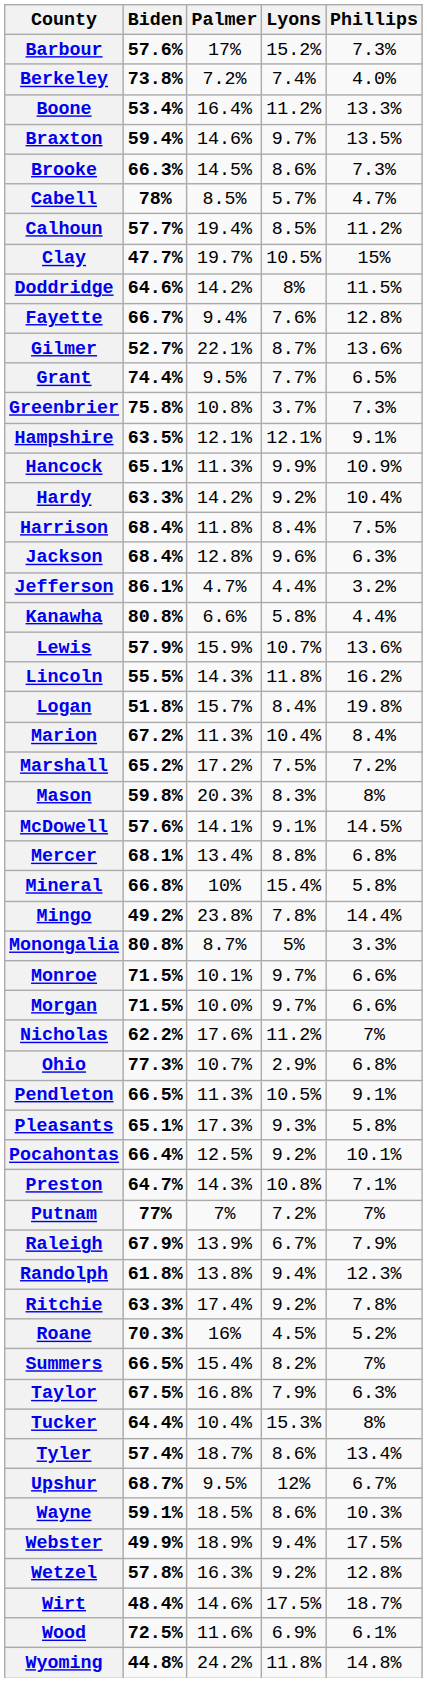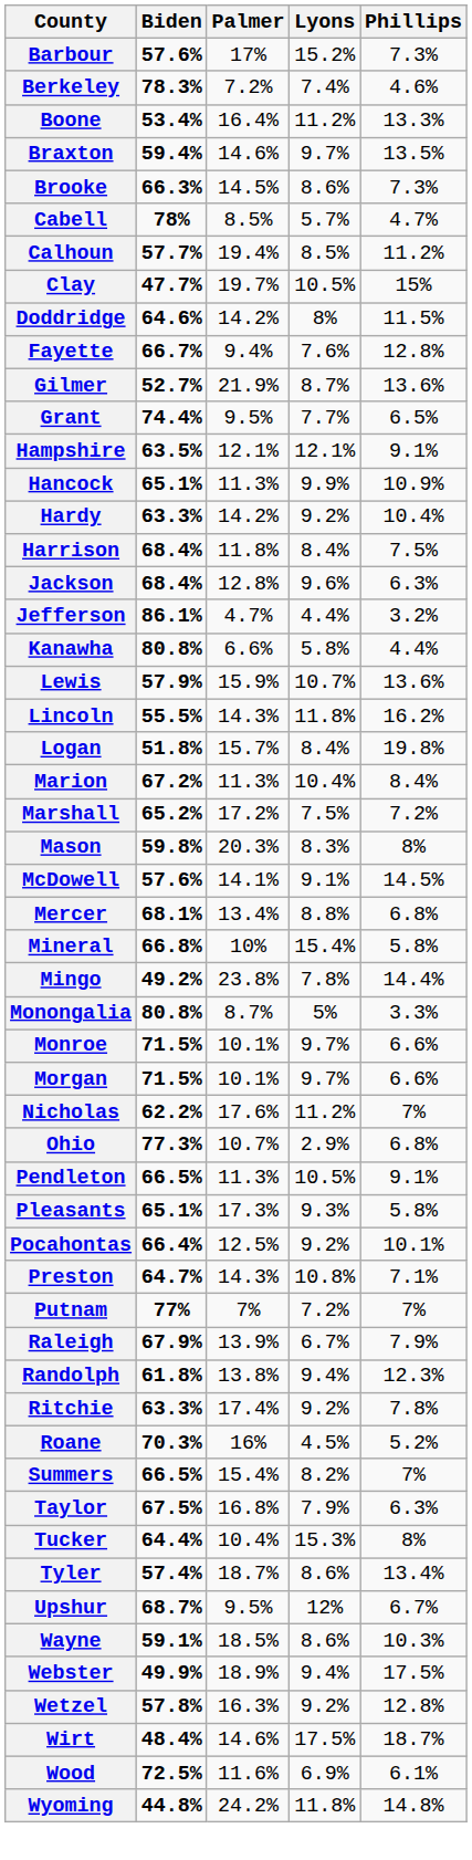 <table class="wikitable sortable">
 <tr>
 <th>County</th>
 <th>Biden</th>
 <th>Palmer</th>
 <th>Lyons</th>
 <th>Phillips</th>
 </tr>
 <tr align=center>
 <th><a href='#'>Barbour</a></th>
 <td><strong>57.6%</strong></td>
 <td>17%</td>
 <td>15.2%</td>
 <td>7.3%</td>
 </tr>
 <tr align=center>
 <th><a href='#'>Berkeley</a></th>
-<td><strong>73.8%</strong></td>
+<td><strong>78.3%</strong></td>
 <td>7.2%</td>
 <td>7.4%</td>
-<td>4.0%</td>
+<td>4.6%</td>
 </tr>
 <tr align=center>
 <th><a href='#'>Boone</a></th>
 <td><strong>53.4%</strong></td>
 <td>16.4%</td>
 <td>11.2%</td>
 <td>13.3%</td>
 </tr>
 <tr align=center>
 <th><a href='#'>Braxton</a></th>
 <td><strong>59.4%</strong></td>
 <td>14.6%</td>
 <td>9.7%</td>
 <td>13.5%</td>
 </tr>
 <tr align=center>
 <th><a href='#'>Brooke</a></th>
 <td><strong>66.3%</strong></td>
 <td>14.5%</td>
 <td>8.6%</td>
 <td>7.3%</td>
 </tr>
 <tr align=center>
 <th><a href='#'>Cabell</a></th>
 <td><strong>78%</strong></td>
 <td>8.5%</td>
 <td>5.7%</td>
 <td>4.7%</td>
 </tr>
 <tr align=center>
 <th><a href='#'>Calhoun</a></th>
 <td><strong>57.7%</strong></td>
 <td>19.4%</td>
 <td>8.5%</td>
 <td>11.2%</td>
 </tr>
 <tr align=center>
 <th><a href='#'>Clay</a></th>
 <td><strong>47.7%</strong></td>
 <td>19.7%</td>
 <td>10.5%</td>
 <td>15%</td>
 </tr>
 <tr align=center>
 <th><a href='#'>Doddridge</a></th>
 <td><strong>64.6%</strong></td>
 <td>14.2%</td>
 <td>8%</td>
 <td>11.5%</td>
 </tr>
 <tr align=center>
 <th><a href='#'>Fayette</a></th>
 <td><strong>66.7%</strong></td>
 <td>9.4%</td>
 <td>7.6%</td>
 <td>12.8%</td>
 </tr>
 <tr align=center>
 <th><a href='#'>Gilmer</a></th>
 <td><strong>52.7%</strong></td>
-<td>22.1%</td>
+<td>21.9%</td>
 <td>8.7%</td>
 <td>13.6%</td>
 </tr>
 <tr align=center>
 <th><a href='#'>Grant</a></th>
 <td><strong>74.4%</strong></td>
 <td>9.5%</td>
 <td>7.7%</td>
 <td>6.5%</td>
-</tr>
-<tr align=center>
-<th><a href='#'>Greenbrier</a></th>
-<td><strong>75.8%</strong></td>
-<td>10.8%</td>
-<td>3.7%</td>
-<td>7.3%</td>
 </tr>
 <tr align=center>
 <th><a href='#'>Hampshire</a></th>
 <td><strong>63.5%</strong></td>
 <td>12.1%</td>
 <td>12.1%</td>
 <td>9.1%</td>
 </tr>
 <tr align=center>
 <th><a href='#'>Hancock</a></th>
 <td><strong>65.1%</strong></td>
 <td>11.3%</td>
 <td>9.9%</td>
 <td>10.9%</td>
 </tr>
 <tr align=center>
 <th><a href='#'>Hardy</a></th>
 <td><strong>63.3%</strong></td>
 <td>14.2%</td>
 <td>9.2%</td>
 <td>10.4%</td>
 </tr>
 <tr align=center>
 <th><a href='#'>Harrison</a></th>
 <td><strong>68.4%</strong></td>
 <td>11.8%</td>
 <td>8.4%</td>
 <td>7.5%</td>
 </tr>
 <tr align=center>
 <th><a href='#'>Jackson</a></th>
 <td><strong>68.4%</strong></td>
 <td>12.8%</td>
 <td>9.6%</td>
 <td>6.3%</td>
 </tr>
 <tr align=center>
 <th><a href='#'>Jefferson</a></th>
 <td><strong>86.1%</strong></td>
 <td>4.7%</td>
 <td>4.4%</td>
 <td>3.2%</td>
 </tr>
 <tr align=center>
 <th><a href='#'>Kanawha</a></th>
 <td><strong>80.8%</strong></td>
 <td>6.6%</td>
 <td>5.8%</td>
 <td>4.4%</td>
 </tr>
 <tr align=center>
 <th><a href='#'>Lewis</a></th>
 <td><strong>57.9%</strong></td>
 <td>15.9%</td>
 <td>10.7%</td>
 <td>13.6%</td>
 </tr>
 <tr align=center>
 <th><a href='#'>Lincoln</a></th>
 <td><strong>55.5%</strong></td>
 <td>14.3%</td>
 <td>11.8%</td>
 <td>16.2%</td>
 </tr>
 <tr align=center>
 <th><a href='#'>Logan</a></th>
 <td><strong>51.8%</strong></td>
 <td>15.7%</td>
 <td>8.4%</td>
 <td>19.8%</td>
 </tr>
 <tr align=center>
 <th><a href='#'>Marion</a></th>
 <td><strong>67.2%</strong></td>
 <td>11.3%</td>
 <td>10.4%</td>
 <td>8.4%</td>
 </tr>
 <tr align=center>
 <th><a href='#'>Marshall</a></th>
 <td><strong>65.2%</strong></td>
 <td>17.2%</td>
 <td>7.5%</td>
 <td>7.2%</td>
 </tr>
 <tr align=center>
 <th><a href='#'>Mason</a></th>
 <td><strong>59.8%</strong></td>
 <td>20.3%</td>
 <td>8.3%</td>
 <td>8%</td>
 </tr>
 <tr align=center>
 <th><a href='#'>McDowell</a></th>
 <td><strong>57.6%</strong></td>
 <td>14.1%</td>
 <td>9.1%</td>
 <td>14.5%</td>
 </tr>
 <tr align=center>
 <th><a href='#'>Mercer</a></th>
 <td><strong>68.1%</strong></td>
 <td>13.4%</td>
 <td>8.8%</td>
 <td>6.8%</td>
 </tr>
 <tr align=center>
 <th><a href='#'>Mineral</a></th>
 <td><strong>66.8%</strong></td>
 <td>10%</td>
 <td>15.4%</td>
 <td>5.8%</td>
 </tr>
 <tr align=center>
 <th><a href='#'>Mingo</a></th>
 <td><strong>49.2%</strong></td>
 <td>23.8%</td>
 <td>7.8%</td>
 <td>14.4%</td>
 </tr>
 <tr align=center>
 <th><a href='#'>Monongalia</a></th>
 <td><strong>80.8%</strong></td>
 <td>8.7%</td>
 <td>5%</td>
 <td>3.3%</td>
 </tr>
 <tr align=center>
 <th><a href='#'>Monroe</a></th>
 <td><strong>71.5%</strong></td>
 <td>10.1%</td>
 <td>9.7%</td>
 <td>6.6%</td>
 </tr>
 <tr align=center>
 <th><a href='#'>Morgan</a></th>
 <td><strong>71.5%</strong></td>
-<td>10.0%</td>
+<td>10.1%</td>
 <td>9.7%</td>
 <td>6.6%</td>
 </tr>
 <tr align=center>
 <th><a href='#'>Nicholas</a></th>
 <td><strong>62.2%</strong></td>
 <td>17.6%</td>
 <td>11.2%</td>
 <td>7%</td>
 </tr>
 <tr align=center>
 <th><a href='#'>Ohio</a></th>
 <td><strong>77.3%</strong></td>
 <td>10.7%</td>
 <td>2.9%</td>
 <td>6.8%</td>
 </tr>
 <tr align=center>
 <th><a href='#'>Pendleton</a></th>
 <td><strong>66.5%</strong></td>
 <td>11.3%</td>
 <td>10.5%</td>
 <td>9.1%</td>
 </tr>
 <tr align=center>
 <th><a href='#'>Pleasants</a></th>
 <td><strong>65.1%</strong></td>
 <td>17.3%</td>
 <td>9.3%</td>
 <td>5.8%</td>
 </tr>
 <tr align=center>
 <th><a href='#'>Pocahontas</a></th>
 <td><strong>66.4%</strong></td>
 <td>12.5%</td>
 <td>9.2%</td>
 <td>10.1%</td>
 </tr>
 <tr align=center>
 <th><a href='#'>Preston</a></th>
 <td><strong>64.7%</strong></td>
 <td>14.3%</td>
 <td>10.8%</td>
 <td>7.1%</td>
 </tr>
 <tr align=center>
 <th><a href='#'>Putnam</a></th>
 <td><strong>77%</strong></td>
 <td>7%</td>
 <td>7.2%</td>
 <td>7%</td>
 </tr>
 <tr align=center>
 <th><a href='#'>Raleigh</a></th>
 <td><strong>67.9%</strong></td>
 <td>13.9%</td>
 <td>6.7%</td>
 <td>7.9%</td>
 </tr>
 <tr align=center>
 <th><a href='#'>Randolph</a></th>
 <td><strong>61.8%</strong></td>
 <td>13.8%</td>
 <td>9.4%</td>
 <td>12.3%</td>
 </tr>
 <tr align=center>
 <th><a href='#'>Ritchie</a></th>
 <td><strong>63.3%</strong></td>
 <td>17.4%</td>
 <td>9.2%</td>
 <td>7.8%</td>
 </tr>
 <tr align=center>
 <th><a href='#'>Roane</a></th>
 <td><strong>70.3%</strong></td>
 <td>16%</td>
 <td>4.5%</td>
 <td>5.2%</td>
 </tr>
 <tr align=center>
 <th><a href='#'>Summers</a></th>
 <td><strong>66.5%</strong></td>
 <td>15.4%</td>
 <td>8.2%</td>
 <td>7%</td>
 </tr>
 <tr align=center>
 <th><a href='#'>Taylor</a></th>
 <td><strong>67.5%</strong></td>
 <td>16.8%</td>
 <td>7.9%</td>
 <td>6.3%</td>
 </tr>
 <tr align=center>
 <th><a href='#'>Tucker</a></th>
 <td><strong>64.4%</strong></td>
 <td>10.4%</td>
 <td>15.3%</td>
 <td>8%</td>
 </tr>
 <tr align=center>
 <th><a href='#'>Tyler</a></th>
 <td><strong>57.4%</strong></td>
 <td>18.7%</td>
 <td>8.6%</td>
 <td>13.4%</td>
 </tr>
 <tr align=center>
 <th><a href='#'>Upshur</a></th>
 <td><strong>68.7%</strong></td>
 <td>9.5%</td>
 <td>12%</td>
 <td>6.7%</td>
 </tr>
 <tr align=center>
 <th><a href='#'>Wayne</a></th>
 <td><strong>59.1%</strong></td>
 <td>18.5%</td>
 <td>8.6%</td>
 <td>10.3%</td>
 </tr>
 <tr align=center>
 <th><a href='#'>Webster</a></th>
 <td><strong>49.9%</strong></td>
 <td>18.9%</td>
 <td>9.4%</td>
 <td>17.5%</td>
 </tr>
 <tr align=center>
 <th><a href='#'>Wetzel</a></th>
 <td><strong>57.8%</strong></td>
 <td>16.3%</td>
 <td>9.2%</td>
 <td>12.8%</td>
 </tr>
 <tr align=center>
 <th><a href='#'>Wirt</a></th>
 <td><strong>48.4%</strong></td>
 <td>14.6%</td>
 <td>17.5%</td>
 <td>18.7%</td>
 </tr>
 <tr align=center>
 <th><a href='#'>Wood</a></th>
 <td><strong>72.5%</strong></td>
 <td>11.6%</td>
 <td>6.9%</td>
 <td>6.1%</td>
 </tr>
 <tr align=center>
 <th><a href='#'>Wyoming</a></th>
 <td><strong>44.8%</strong></td>
 <td>24.2%</td>
 <td>11.8%</td>
 <td>14.8%</td>
 </tr>
 </table>
